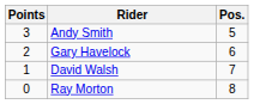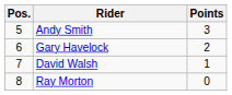 <table class=wikitable style="font-size:93%;">
 <tr>
+<th width=25px>Pos.</th>
+<th width=200px>Rider</th>
 <th width=40px>Points</th>
-<th width=200px>Rider</th>
-<th width=25px>Pos.</th>
 </tr>
 <tr align=center>
+<td>5</td>
+<td align=left><a href='#'>Andy Smith</a></td>
 <td>3</td>
-<td align=left><a href='#'>Andy Smith</a></td>
-<td>5</td>
 </tr>
 <tr align=center>
+<td>6</td>
+<td align=left><a href='#'>Gary Havelock</a></td>
 <td>2</td>
-<td align=left><a href='#'>Gary Havelock</a></td>
-<td>6</td>
 </tr>
 <tr align=center>
+<td>7</td>
+<td align=left><a href='#'>David Walsh</a></td>
 <td>1</td>
-<td align=left><a href='#'>David Walsh</a></td>
-<td>7</td>
 </tr>
 <tr align=center>
+<td>8</td>
+<td align=left><a href='#'>Ray Morton</a></td>
 <td>0</td>
-<td align=left><a href='#'>Ray Morton</a></td>
-<td>8</td>
 </tr>
 </table>
